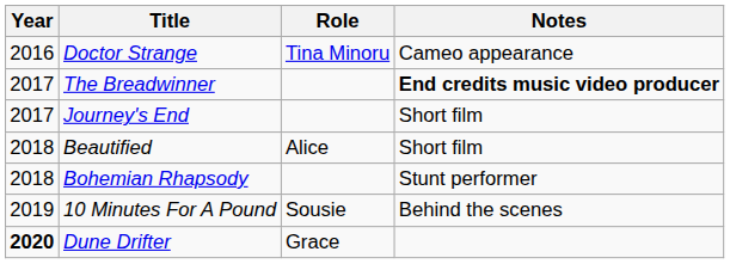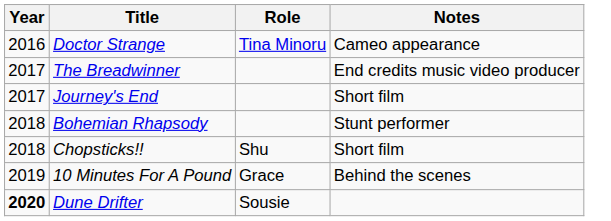 <table class="wikitable unsortable">
 <tr>
 <th>Year</th>
 <th>Title</th>
 <th>Role</th>
 <th>Notes</th>
 </tr>
 <tr>
 <td>2016</td>
 <td><em><a href='#'>Doctor Strange</a></em></td>
 <td><a href='#'>Tina Minoru</a></td>
 <td>Cameo appearance</td>
 </tr>
 <tr>
 <td>2017</td>
 <td><em><a href='#'>The Breadwinner</a></em></td>
 <td></td>
-<td><strong>End credits music video producer</strong></td>
+<td>End credits music video producer</td>
 </tr>
 <tr>
 <td>2017</td>
 <td><em><a href='#'>Journey's End</a></em></td>
 <td></td>
 <td>Short film</td>
 </tr>
 <tr>
 <td>2018</td>
-<td><em>Beautified</em></td>
-<td>Alice</td>
-<td>Short film</td>
-</tr>
-<tr>
-<td>2018</td>
 <td><em><a href='#'>Bohemian Rhapsody</a></em></td>
 <td></td>
 <td>Stunt performer</td>
 </tr>
 <tr>
+<td>2018</td>
+<td><em>Chopsticks!!</em></td>
+<td>Shu</td>
+<td>Short film</td>
+</tr>
+<tr>
 <td>2019</td>
 <td><em>10 Minutes For A Pound</em></td>
-<td>Sousie</td>
+<td>Grace</td>
 <td>Behind the scenes</td>
 </tr>
 <tr>
 <td><strong>2020</strong></td>
 <td><em><a href='#'>Dune Drifter</a></em></td>
-<td>Grace</td>
+<td>Sousie</td>
 </tr>
 </table>
